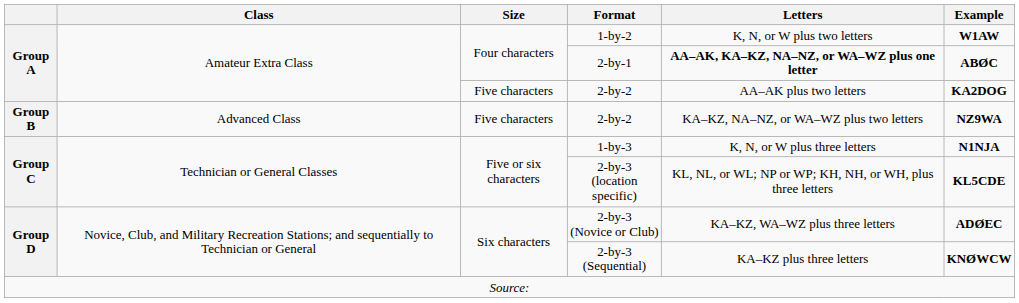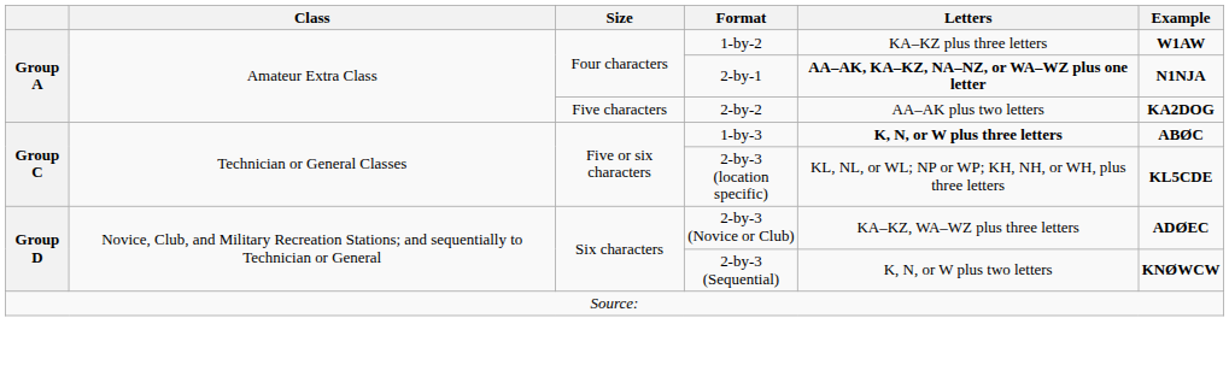 <table class="wikitable" style="text-align:center">
 <tr>
 <th> </th>
 <th>Class</th>
 <th>Size</th>
 <th>Format</th>
 <th>Letters</th>
 <th>Example</th>
 </tr>
 <tr>
 <th rowspan="3">Group A</th>
 <td rowspan="3">Amateur Extra Class</td>
 <td rowspan="2">Four characters</td>
 <td>1-by-2</td>
-<td>K, N, or W plus two letters</td>
+<td>KA–KZ plus three letters</td>
 <td><strong>W1AW</strong></td>
 </tr>
 <tr>
 <td>2-by-1</td>
 <td><strong>AA–AK, KA–KZ, NA–NZ, or WA–WZ plus one letter</strong></td>
-<td><strong>ABØC</strong></td>
+<td><strong>N1NJA</strong></td>
 </tr>
 <tr>
 <td>Five characters</td>
 <td>2-by-2</td>
 <td>AA–AK plus two letters</td>
 <td><strong>KA2DOG</strong></td>
 </tr>
 <tr>
-<th>Group B</th>
-<td>Advanced Class</td>
-<td>Five characters</td>
-<td>2-by-2</td>
-<td>KA–KZ, NA–NZ, or WA–WZ plus two letters</td>
-<td><strong>NZ9WA</strong></td>
-</tr>
-<tr>
 <th rowspan="2">Group C</th>
 <td rowspan="2">Technician or General Classes</td>
 <td rowspan="2">Five or six characters</td>
 <td>1-by-3</td>
-<td>K, N, or W plus three letters</td>
-<td><strong>N1NJA</strong></td>
+<td><strong>K, N, or W plus three letters</strong></td>
+<td><strong>ABØC</strong></td>
 </tr>
 <tr>
 <td>2-by-3<br>(location specific)</td>
 <td>KL, NL, or WL; NP or WP; KH, NH, or WH, plus three letters</td>
 <td><strong>KL5CDE</strong></td>
 </tr>
 <tr>
 <th rowspan="2">Group D</th>
 <td rowspan="2">Novice, Club, and Military Recreation Stations; and sequentially to Technician or General</td>
 <td rowspan="2">Six characters</td>
 <td>2-by-3<br>(Novice or Club)</td>
 <td>KA–KZ, WA–WZ plus three letters</td>
 <td><strong>ADØEC</strong></td>
 </tr>
 <tr>
 <td>2-by-3<br>(Sequential)</td>
-<td>KA–KZ plus three letters</td>
+<td>K, N, or W plus two letters</td>
 <td><strong>KNØWCW</strong></td>
 </tr>
 <tr>
 <td colspan=6><em>Source: </em></td>
 </tr>
 </table>
